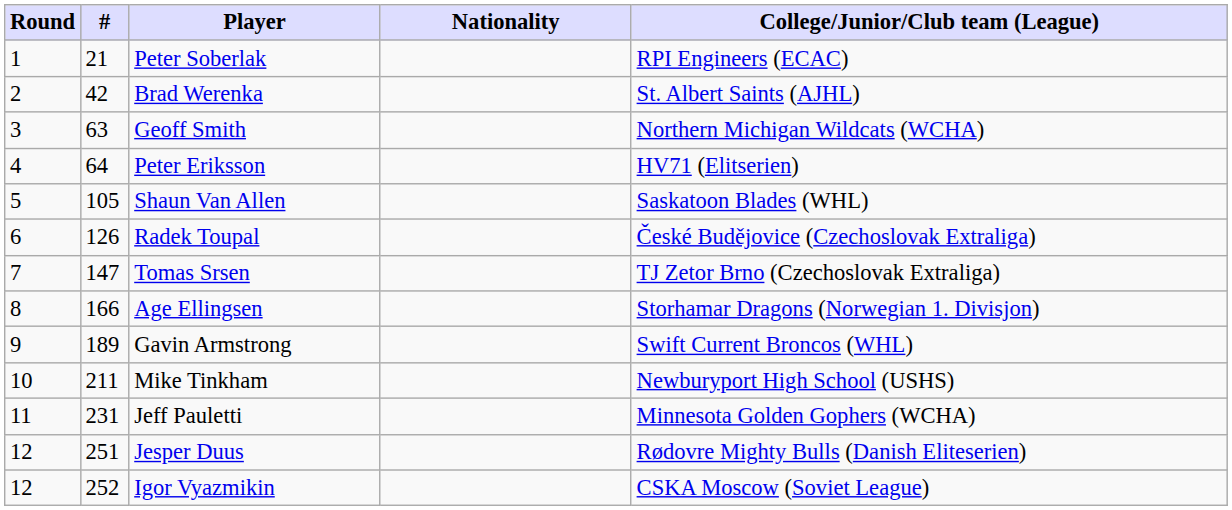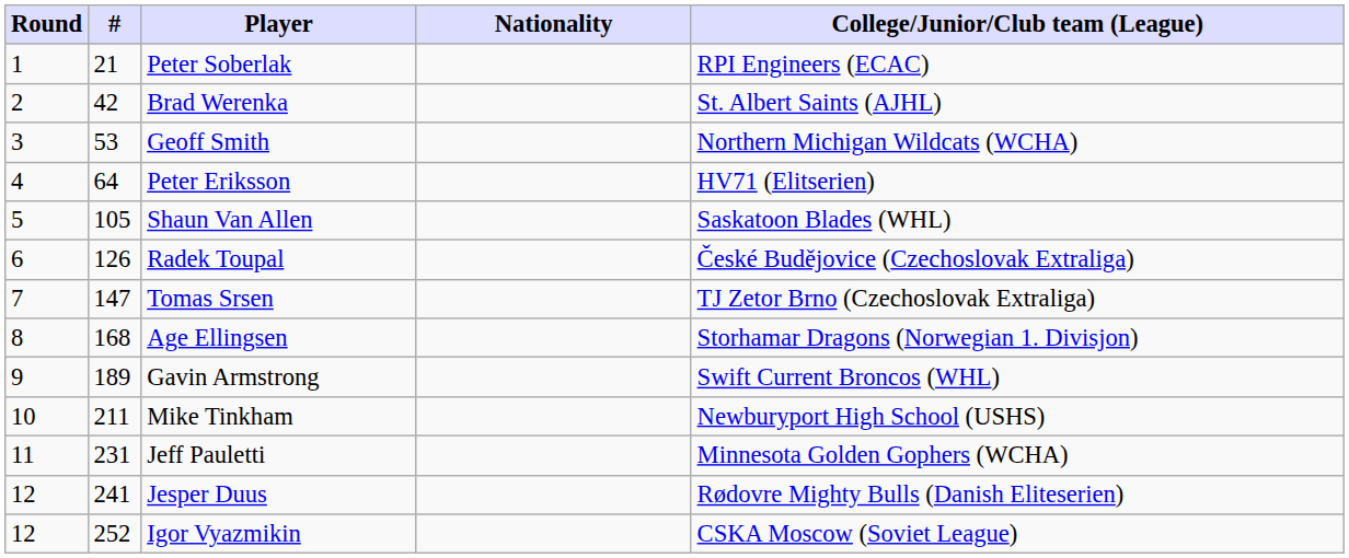 <table class="wikitable">
 <tr style="text-align:center;">
 <th style="background:#ddf; width:4.0%;">Round</th>
 <th style="background:#ddf; width:4.0%;">#</th>
 <th style="background:#ddf; width:21.0%;">Player</th>
 <th style="background:#ddf; width:21.0%;">Nationality</th>
 <th style="background:#ddf; width:100.0%;">College/Junior/Club team (League)</th>
 </tr>
 <tr>
 <td>1</td>
 <td>21</td>
 <td><a href='#'>Peter Soberlak</a></td>
 <td></td>
 <td><a href='#'>RPI Engineers</a> (<a href='#'>ECAC</a>)</td>
 </tr>
 <tr>
 <td>2</td>
 <td>42</td>
 <td><a href='#'>Brad Werenka</a></td>
 <td></td>
 <td><a href='#'>St. Albert Saints</a> (<a href='#'>AJHL</a>)</td>
 </tr>
 <tr>
 <td>3</td>
-<td>63</td>
+<td>53</td>
 <td><a href='#'>Geoff Smith</a></td>
 <td></td>
 <td><a href='#'>Northern Michigan Wildcats</a> (<a href='#'>WCHA</a>)</td>
 </tr>
 <tr>
 <td>4</td>
 <td>64</td>
 <td><a href='#'>Peter Eriksson</a></td>
 <td></td>
 <td><a href='#'>HV71</a> (<a href='#'>Elitserien</a>)</td>
 </tr>
 <tr>
 <td>5</td>
 <td>105</td>
 <td><a href='#'>Shaun Van Allen</a></td>
 <td></td>
 <td><a href='#'>Saskatoon Blades</a> (WHL)</td>
 </tr>
 <tr>
 <td>6</td>
 <td>126</td>
 <td><a href='#'>Radek Toupal</a></td>
 <td></td>
 <td><a href='#'>České Budějovice</a> (<a href='#'>Czechoslovak Extraliga</a>)</td>
 </tr>
 <tr>
 <td>7</td>
 <td>147</td>
 <td><a href='#'>Tomas Srsen</a></td>
 <td></td>
 <td><a href='#'>TJ Zetor Brno</a> (Czechoslovak Extraliga)</td>
 </tr>
 <tr>
 <td>8</td>
-<td>166</td>
+<td>168</td>
 <td><a href='#'>Age Ellingsen</a></td>
 <td></td>
 <td><a href='#'>Storhamar Dragons</a> (<a href='#'>Norwegian 1. Divisjon</a>)</td>
 </tr>
 <tr>
 <td>9</td>
 <td>189</td>
 <td>Gavin Armstrong</td>
 <td></td>
 <td><a href='#'>Swift Current Broncos</a> (<a href='#'>WHL</a>)</td>
 </tr>
 <tr>
 <td>10</td>
 <td>211</td>
 <td>Mike Tinkham</td>
 <td></td>
 <td><a href='#'>Newburyport High School</a> (USHS)</td>
 </tr>
 <tr>
 <td>11</td>
 <td>231</td>
 <td>Jeff Pauletti</td>
 <td></td>
 <td><a href='#'>Minnesota Golden Gophers</a> (WCHA)</td>
 </tr>
 <tr>
 <td>12</td>
-<td>251</td>
+<td>241</td>
 <td><a href='#'>Jesper Duus</a></td>
 <td></td>
 <td><a href='#'>Rødovre Mighty Bulls</a> (<a href='#'>Danish Eliteserien</a>)</td>
 </tr>
 <tr>
 <td>12</td>
 <td>252</td>
 <td><a href='#'>Igor Vyazmikin</a></td>
 <td></td>
 <td><a href='#'>CSKA Moscow</a> (<a href='#'>Soviet League</a>)</td>
 </tr>
 </table>
